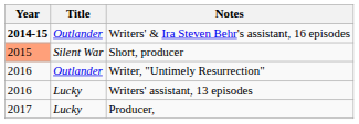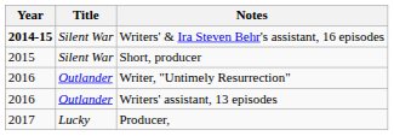 <table class="wikitable sortable">
 <tr>
 <th>Year</th>
 <th>Title</th>
 <th class="unsortable">Notes</th>
 </tr>
 <tr>
 <td><strong>2014-15</strong></td>
-<td><em><a href='#'>Outlander</a></em></td>
+<td><em>Silent War</em></td>
 <td>Writers' & <a href='#'>Ira Steven Behr</a>'s assistant, 16 episodes</td>
 </tr>
 <tr>
-<td style="background: lightsalmon;">2015</td>
+<td>2015</td>
 <td><em>Silent War</em></td>
 <td>Short, producer</td>
 </tr>
 <tr>
 <td>2016</td>
 <td><em><a href='#'>Outlander</a></em></td>
 <td>Writer, "Untimely Resurrection"</td>
 </tr>
 <tr>
 <td>2016</td>
-<td><em>Lucky</em></td>
+<td><em><a href='#'>Outlander</a></em></td>
 <td>Writers' assistant, 13 episodes</td>
 </tr>
 <tr>
 <td>2017</td>
 <td><em>Lucky</em></td>
 <td>Producer,</td>
 </tr>
 </table>
